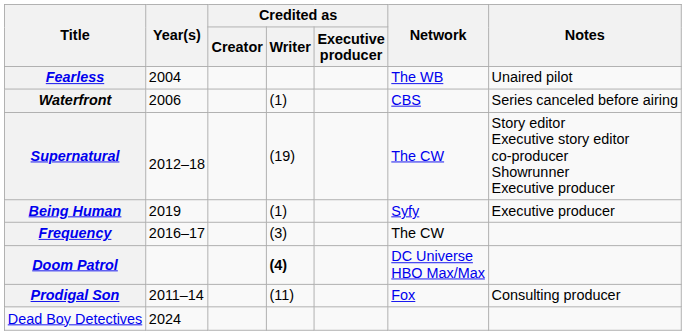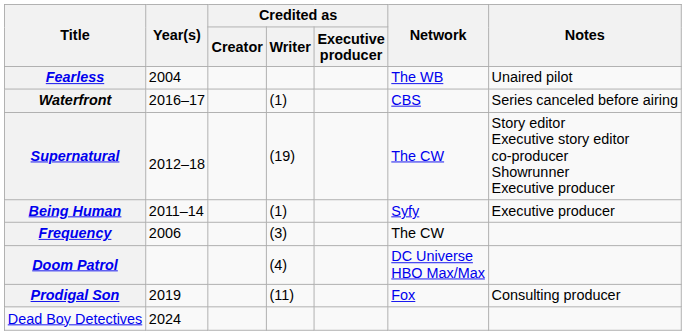 <table class="wikitable plainrowheaders sortable">
 <tr>
 <th rowspan="2" scope="col">Title</th>
 <th rowspan="2" scope="col">Year(s)</th>
 <th colspan="3" scope="col">Credited as</th>
 <th rowspan="2" scope="col">Network</th>
 <th rowspan="2" scope="col" class="unsortable">Notes</th>
 </tr>
 <tr>
 <th>Creator</th>
 <th>Writer</th>
 <th>Executive<br>producer</th>
 </tr>
 <tr>
 <th scope=row><em><a href='#'>Fearless</a></em></th>
 <td>2004</td>
 <td></td>
 <td></td>
 <td></td>
 <td><a href='#'>The WB</a></td>
 <td>Unaired pilot</td>
 </tr>
 <tr>
 <th scope=row><em>Waterfront</em></th>
-<td>2006</td>
+<td>2016–17</td>
 <td></td>
 <td> (1)</td>
 <td></td>
 <td><a href='#'>CBS</a></td>
 <td>Series canceled before airing</td>
 </tr>
 <tr>
 <th scope=row><em><a href='#'>Supernatural</a></em></th>
 <td><br>2012–18</td>
 <td></td>
 <td> (19)</td>
 <td></td>
 <td><a href='#'>The CW</a></td>
 <td>Story editor <br>Executive story editor <br>co-producer <br>Showrunner <br>Executive producer </td>
 </tr>
 <tr>
 <th scope=row><em><a href='#'>Being Human</a></em></th>
-<td>2019</td>
+<td>2011–14</td>
 <td></td>
 <td> (1)</td>
 <td></td>
 <td><a href='#'>Syfy</a></td>
 <td>Executive producer </td>
 </tr>
 <tr>
 <th scope=row><em><a href='#'>Frequency</a></em></th>
-<td>2016–17</td>
+<td>2006</td>
 <td></td>
 <td> (3)</td>
 <td></td>
 <td>The CW</td>
 <td></td>
 </tr>
 <tr>
 <th scope=row><em><a href='#'>Doom Patrol</a></em></th>
 <td></td>
 <td></td>
-<td><strong> (4)</strong></td>
+<td> (4)</td>
 <td></td>
 <td><a href='#'>DC Universe</a><br><a href='#'>HBO Max/Max</a></td>
 <td></td>
 </tr>
 <tr>
 <th scope=row><em><a href='#'>Prodigal Son</a></em></th>
-<td>2011–14</td>
+<td>2019</td>
 <td></td>
 <td> (11)</td>
 <td></td>
 <td><a href='#'>Fox</a></td>
 <td>Consulting producer </td>
 </tr>
 <tr>
 <td><a href='#'>Dead Boy Detectives</a></td>
 <td>2024</td>
 <td></td>
 <td></td>
 <td></td>
 <td></td>
 <td></td>
 </tr>
 </table>
